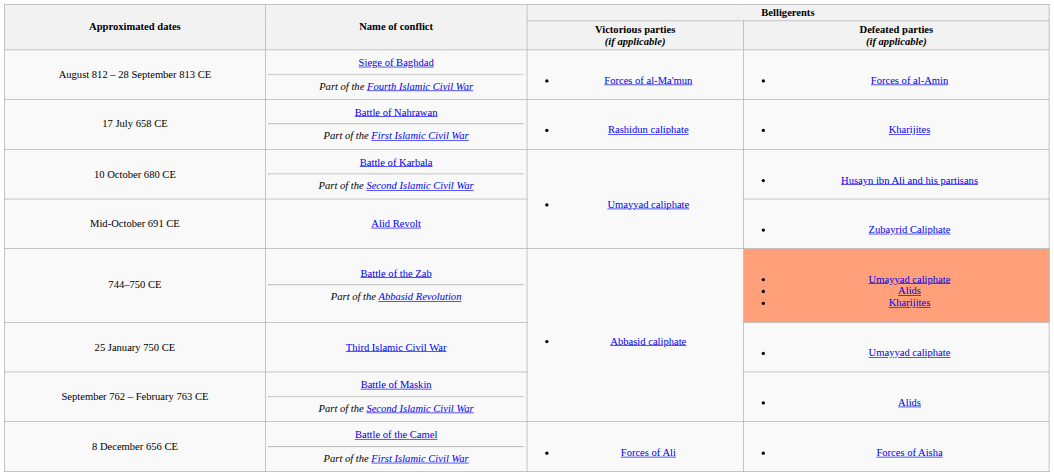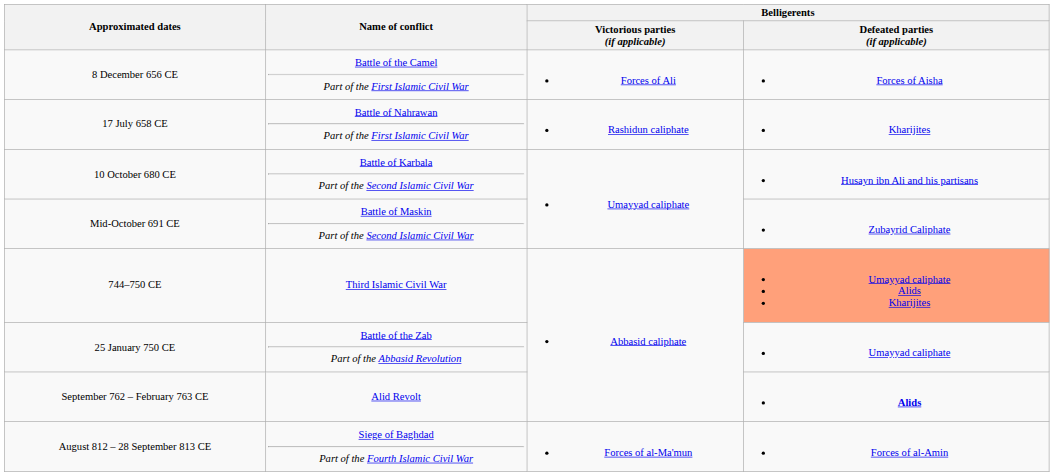 <table class="wikitable"border="1"style="width:100%;text-align:center">
 <tr>
 <th rowspan="2"width="25%">Approximated dates</th>
 <th rowspan="2"width="25%">Name of conflict</th>
 <th colspan="2"width="50%">Belligerents</th>
 </tr>
 <tr>
 <th>Victorious parties<br><em>(if applicable)</em></th>
 <th>Defeated parties<br><em>(if applicable)</em></th>
 </tr>
 <tr>
-<td>August 812 – 28 September 813 CE</td>
-<td><a href='#'>Siege of Baghdad</a><hr><em>Part of the <a href='#'>Fourth Islamic Civil War</a></em></td>
-<td><br><ul><li><a href='#'>Forces of al-Ma'mun</a></li></ul></td>
-<td><br><ul><li><a href='#'>Forces of al-Amin</a></li></ul></td>
+<td>8 December 656 CE</td>
+<td><a href='#'>Battle of the Camel</a><hr><em>Part of the <a href='#'>First Islamic Civil War</a></em></td>
+<td><br><ul><li><a href='#'>Forces of Ali</a></li></ul></td>
+<td><br><ul><li><a href='#'>Forces of Aisha</a></li></ul></td>
 </tr>
 <tr>
 <td>17 July 658 CE</td>
 <td><a href='#'>Battle of Nahrawan</a><hr><em>Part of the <a href='#'>First Islamic Civil War</a></em></td>
 <td><br><ul><li><a href='#'>Rashidun caliphate</a></li></ul></td>
 <td><br><ul><li><a href='#'>Kharijites</a></li></ul></td>
 </tr>
 <tr>
 <td>10 October 680 CE</td>
 <td><a href='#'>Battle of Karbala</a><hr><em>Part of the <a href='#'>Second Islamic Civil War</a></em></td>
 <td rowspan="2"><br><ul><li><a href='#'>Umayyad caliphate</a></li></ul></td>
 <td><br><ul><li><a href='#'>Husayn ibn Ali and his partisans</a></li></ul></td>
 </tr>
 <tr>
 <td>Mid-October 691 CE</td>
-<td><a href='#'>Alid Revolt</a></td>
+<td><a href='#'>Battle of Maskin</a><hr><em>Part of the <a href='#'>Second Islamic Civil War</a></em></td>
 <td><br><ul><li><a href='#'>Zubayrid Caliphate</a></li></ul></td>
 </tr>
 <tr>
 <td>744–750 CE</td>
-<td><a href='#'>Battle of the Zab</a><hr><em>Part of the <a href='#'>Abbasid Revolution</a></em></td>
+<td><a href='#'>Third Islamic Civil War</a></td>
 <td rowspan="3"><br><ul><li><a href='#'>Abbasid caliphate</a></li></ul></td>
 <td style="background: lightsalmon;"><br><ul><li><a href='#'>Umayyad caliphate</a></li><li><a href='#'>Alids</a></li><li><a href='#'>Kharijites</a></li></ul></td>
 </tr>
 <tr>
 <td>25 January 750 CE</td>
-<td><a href='#'>Third Islamic Civil War</a></td>
+<td><a href='#'>Battle of the Zab</a><hr><em>Part of the <a href='#'>Abbasid Revolution</a></em></td>
 <td><br><ul><li><a href='#'>Umayyad caliphate</a></li></ul></td>
 </tr>
 <tr>
 <td>September 762 – February 763 CE</td>
-<td><a href='#'>Battle of Maskin</a><hr><em>Part of the <a href='#'>Second Islamic Civil War</a></em></td>
-<td><br><ul><li><a href='#'>Alids</a></li></ul></td>
+<td><a href='#'>Alid Revolt</a></td>
+<td><strong><br><ul><li><a href='#'>Alids</a></li></ul></strong></td>
 </tr>
 <tr>
-<td>8 December 656 CE</td>
-<td><a href='#'>Battle of the Camel</a><hr><em>Part of the <a href='#'>First Islamic Civil War</a></em></td>
-<td><br><ul><li><a href='#'>Forces of Ali</a></li></ul></td>
-<td><br><ul><li><a href='#'>Forces of Aisha</a></li></ul></td>
+<td>August 812 – 28 September 813 CE</td>
+<td><a href='#'>Siege of Baghdad</a><hr><em>Part of the <a href='#'>Fourth Islamic Civil War</a></em></td>
+<td><br><ul><li><a href='#'>Forces of al-Ma'mun</a></li></ul></td>
+<td><br><ul><li><a href='#'>Forces of al-Amin</a></li></ul></td>
 </tr>
 </table>
